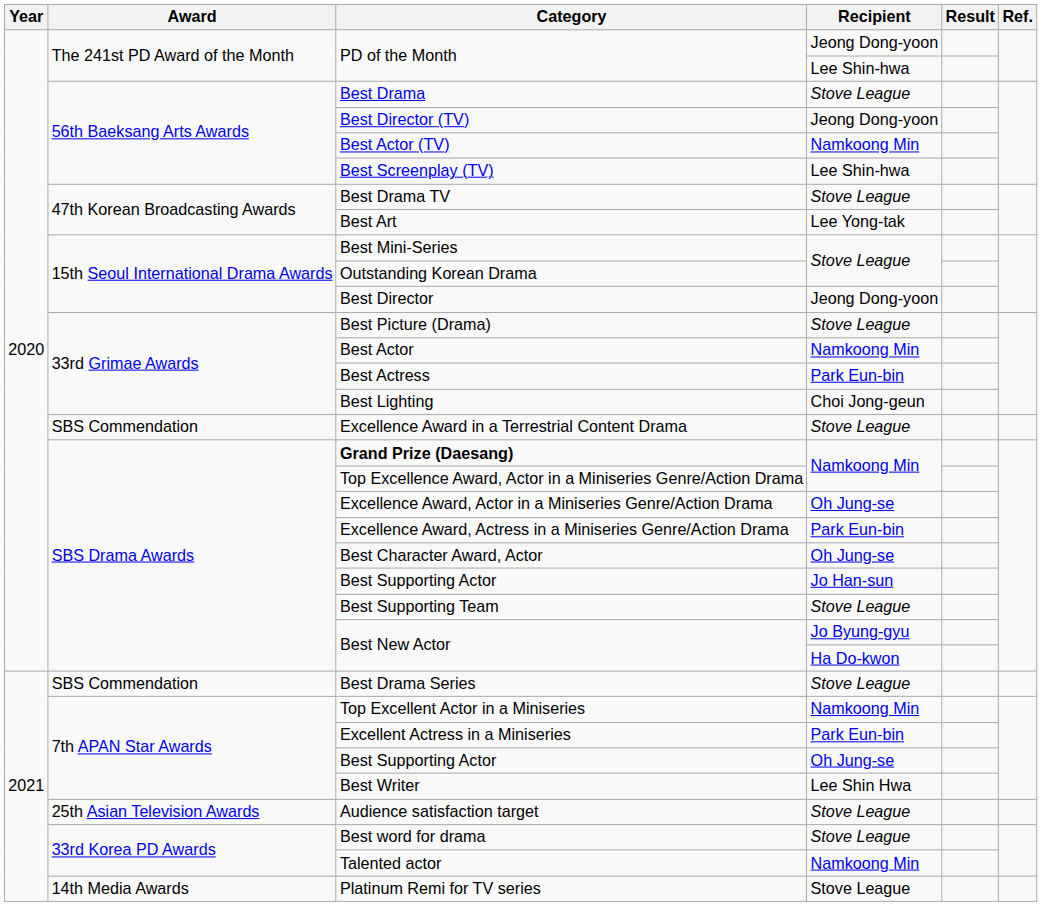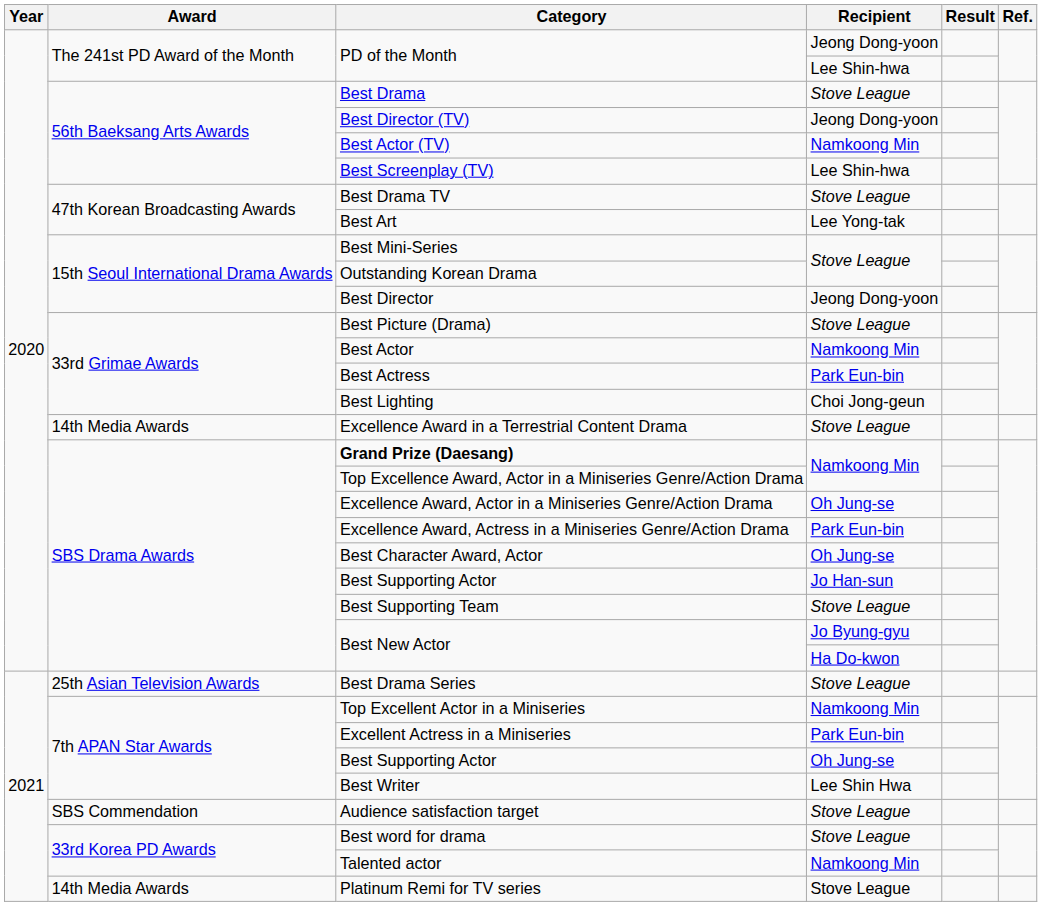 <table class="wikitable sortable">
 <tr>
 <th>Year</th>
 <th>Award</th>
 <th>Category</th>
 <th>Recipient</th>
 <th>Result</th>
 <th scope="col" class="unsortable">Ref.</th>
 </tr>
 <tr>
 <td rowspan="25">2020</td>
 <td rowspan=2>The 241st PD Award of the Month</td>
 <td rowspan=2>PD of the Month</td>
 <td>Jeong Dong-yoon</td>
 <td></td>
 <td rowspan=2></td>
 </tr>
 <tr>
 <td>Lee Shin-hwa</td>
 <td></td>
 </tr>
 <tr>
 <td rowspan="4"><a href='#'>56th Baeksang Arts Awards</a></td>
 <td><a href='#'>Best Drama</a></td>
 <td><em>Stove League</em></td>
 <td></td>
 <td rowspan="4"></td>
 </tr>
 <tr>
 <td><a href='#'>Best Director (TV)</a></td>
 <td>Jeong Dong-yoon</td>
 <td></td>
 </tr>
 <tr>
 <td><a href='#'>Best Actor (TV)</a></td>
 <td><a href='#'>Namkoong Min</a></td>
 <td></td>
 </tr>
 <tr>
 <td><a href='#'>Best Screenplay (TV)</a></td>
 <td>Lee Shin-hwa</td>
 <td></td>
 </tr>
 <tr>
 <td rowspan="2">47th Korean Broadcasting Awards</td>
 <td>Best Drama TV</td>
 <td><em>Stove League</em></td>
 <td></td>
 <td rowspan="2"></td>
 </tr>
 <tr>
 <td>Best Art</td>
 <td>Lee Yong-tak</td>
 <td></td>
 </tr>
 <tr>
 <td rowspan="3">15th <a href='#'>Seoul International Drama Awards</a></td>
 <td>Best Mini-Series</td>
 <td rowspan=2><em>Stove League</em></td>
 <td></td>
 <td rowspan="3"></td>
 </tr>
 <tr>
 <td>Outstanding Korean Drama</td>
 <td></td>
 </tr>
 <tr>
 <td>Best Director</td>
 <td>Jeong Dong-yoon</td>
 <td></td>
 </tr>
 <tr>
 <td rowspan=4>33rd <a href='#'>Grimae Awards</a></td>
 <td>Best Picture (Drama)</td>
 <td><em>Stove League</em></td>
 <td></td>
 <td rowspan=4></td>
 </tr>
 <tr>
 <td>Best Actor</td>
 <td><a href='#'>Namkoong Min</a></td>
 <td></td>
 </tr>
 <tr>
 <td>Best Actress</td>
 <td><a href='#'>Park Eun-bin</a></td>
 <td></td>
 </tr>
 <tr>
 <td>Best Lighting</td>
 <td>Choi Jong-geun</td>
 <td></td>
 </tr>
 <tr>
-<td>SBS Commendation</td>
+<td>14th Media Awards</td>
 <td>Excellence Award  in a Terrestrial Content Drama</td>
 <td><em>Stove League</em></td>
 <td></td>
 <td></td>
 </tr>
 <tr>
 <td rowspan=9><a href='#'>SBS Drama Awards</a></td>
 <td><strong>Grand Prize (Daesang)</strong></td>
 <td rowspan=2><a href='#'>Namkoong Min</a></td>
 <td></td>
 <td rowspan=9></td>
 </tr>
 <tr>
 <td>Top Excellence Award, Actor in a Miniseries Genre/Action Drama</td>
 <td></td>
 </tr>
 <tr>
 <td>Excellence Award, Actor in a Miniseries Genre/Action Drama</td>
 <td><a href='#'>Oh Jung-se</a></td>
 <td></td>
 </tr>
 <tr>
 <td>Excellence Award, Actress in a Miniseries Genre/Action Drama</td>
 <td><a href='#'>Park Eun-bin</a></td>
 <td></td>
 </tr>
 <tr>
 <td>Best Character Award, Actor</td>
 <td><a href='#'>Oh Jung-se</a></td>
 <td></td>
 </tr>
 <tr>
 <td>Best Supporting Actor</td>
 <td><a href='#'>Jo Han-sun</a></td>
 <td></td>
 </tr>
 <tr>
 <td>Best Supporting Team</td>
 <td><em>Stove League</em></td>
 <td></td>
 </tr>
 <tr>
 <td rowspan=2>Best New Actor</td>
 <td><a href='#'>Jo Byung-gyu</a></td>
 <td></td>
 </tr>
 <tr>
 <td><a href='#'>Ha Do-kwon</a></td>
 <td></td>
 </tr>
 <tr>
 <td rowspan=9>2021</td>
-<td>SBS Commendation</td>
+<td>25th <a href='#'>Asian Television Awards</a></td>
 <td>Best Drama Series</td>
 <td><em>Stove League</em></td>
 <td></td>
 <td rowspan=1></td>
 </tr>
 <tr>
 <td rowspan="4">7th <a href='#'>APAN Star Awards</a></td>
 <td>Top Excellent Actor in a Miniseries</td>
 <td><a href='#'>Namkoong Min</a></td>
 <td></td>
 <td rowspan=4></td>
 </tr>
 <tr>
 <td>Excellent Actress in a Miniseries</td>
 <td><a href='#'>Park Eun-bin</a></td>
 <td></td>
 </tr>
 <tr>
 <td>Best Supporting Actor</td>
 <td><a href='#'>Oh Jung-se</a></td>
 <td></td>
 </tr>
 <tr>
 <td>Best Writer</td>
 <td>Lee Shin Hwa</td>
 <td></td>
 </tr>
 <tr>
-<td>25th <a href='#'>Asian Television Awards</a></td>
+<td>SBS Commendation</td>
 <td>Audience satisfaction target</td>
 <td><em>Stove League</em></td>
 <td></td>
 <td></td>
 </tr>
 <tr>
 <td rowspan =2><a href='#'>33rd Korea PD Awards</a></td>
 <td>Best word for drama</td>
 <td><em>Stove League</em></td>
 <td></td>
 <td rowspan=2></td>
 </tr>
 <tr>
 <td>Talented actor</td>
 <td><a href='#'>Namkoong Min</a></td>
 <td></td>
 </tr>
 <tr>
 <td>14th Media Awards</td>
 <td>Platinum Remi for TV series</td>
 <td>Stove League</td>
 <td></td>
 <td></td>
 </tr>
 </table>
